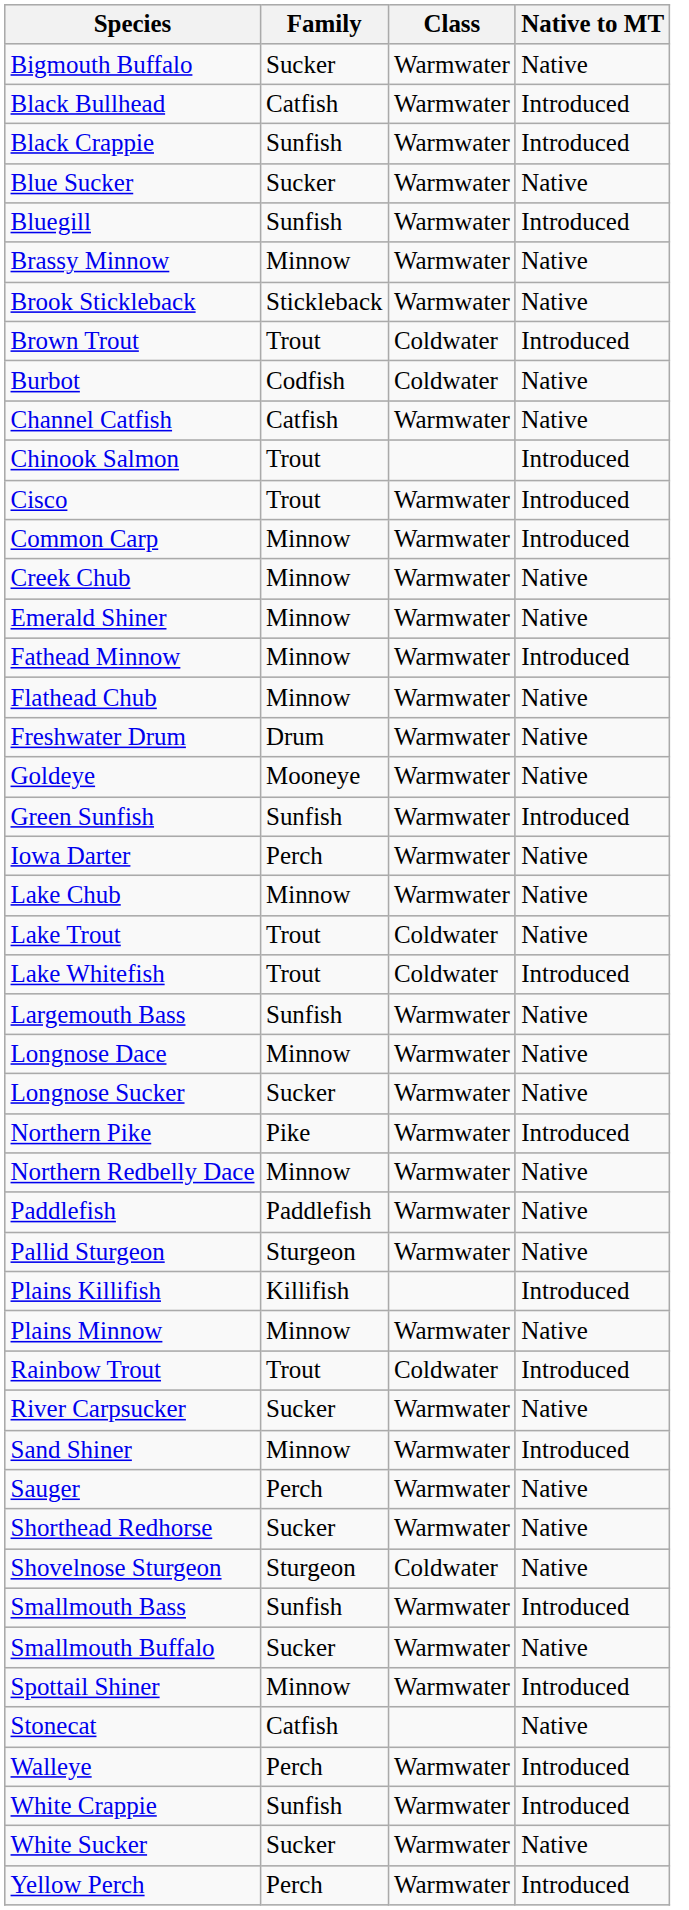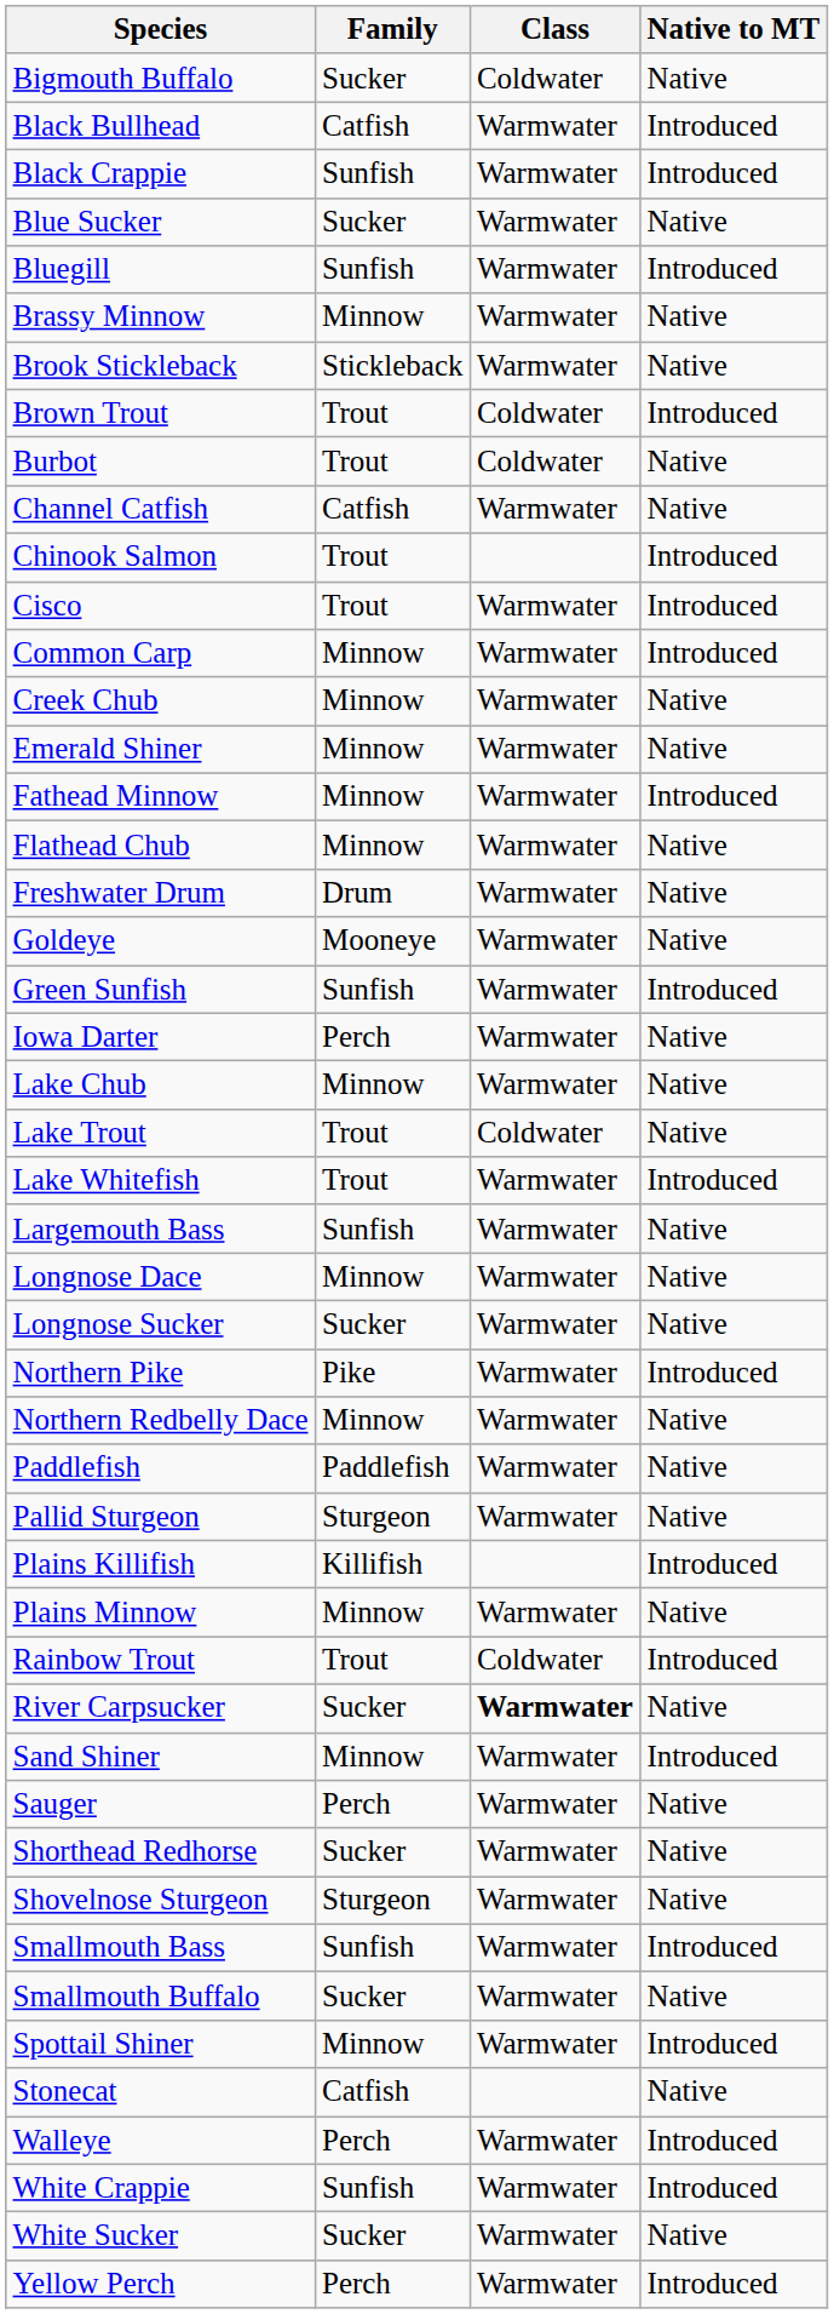 <table class="wikitable sortable mw-collapsible mw-collapsed">
 <tr>
 <th colspan="1" rowspan="1">Species</th>
 <th colspan="1" rowspan="1">Family</th>
 <th colspan="1" rowspan="1">Class</th>
 <th colspan="1" rowspan="1">Native to MT</th>
 </tr>
 <tr>
 <td><a href='#'>Bigmouth Buffalo</a></td>
 <td>Sucker</td>
-<td>Warmwater</td>
+<td>Coldwater</td>
 <td>Native</td>
 </tr>
 <tr>
 <td><a href='#'>Black Bullhead</a></td>
 <td>Catfish</td>
 <td>Warmwater</td>
 <td>Introduced</td>
 </tr>
 <tr>
 <td><a href='#'>Black Crappie</a></td>
 <td>Sunfish</td>
 <td>Warmwater</td>
 <td>Introduced</td>
 </tr>
 <tr>
 <td><a href='#'>Blue Sucker</a></td>
 <td>Sucker</td>
 <td>Warmwater</td>
 <td>Native</td>
 </tr>
 <tr>
 <td><a href='#'>Bluegill</a></td>
 <td>Sunfish</td>
 <td>Warmwater</td>
 <td>Introduced</td>
 </tr>
 <tr>
 <td><a href='#'>Brassy Minnow</a></td>
 <td>Minnow</td>
 <td>Warmwater</td>
 <td>Native</td>
 </tr>
 <tr>
 <td><a href='#'>Brook Stickleback</a></td>
 <td>Stickleback</td>
 <td>Warmwater</td>
 <td>Native</td>
 </tr>
 <tr>
 <td><a href='#'>Brown Trout</a></td>
 <td>Trout</td>
 <td>Coldwater</td>
 <td>Introduced</td>
 </tr>
 <tr>
 <td><a href='#'>Burbot</a></td>
-<td>Codfish</td>
+<td>Trout</td>
 <td>Coldwater</td>
 <td>Native</td>
 </tr>
 <tr>
 <td><a href='#'>Channel Catfish</a></td>
 <td>Catfish</td>
 <td>Warmwater</td>
 <td>Native</td>
 </tr>
 <tr>
 <td><a href='#'>Chinook Salmon</a></td>
 <td>Trout</td>
 <td></td>
 <td>Introduced</td>
 </tr>
 <tr>
 <td><a href='#'>Cisco</a></td>
 <td>Trout</td>
 <td>Warmwater</td>
 <td>Introduced</td>
 </tr>
 <tr>
 <td><a href='#'>Common Carp</a></td>
 <td>Minnow</td>
 <td>Warmwater</td>
 <td>Introduced</td>
 </tr>
 <tr>
 <td><a href='#'>Creek Chub</a></td>
 <td>Minnow</td>
 <td>Warmwater</td>
 <td>Native</td>
 </tr>
 <tr>
 <td><a href='#'>Emerald Shiner</a></td>
 <td>Minnow</td>
 <td>Warmwater</td>
 <td>Native</td>
 </tr>
 <tr>
 <td><a href='#'>Fathead Minnow</a></td>
 <td>Minnow</td>
 <td>Warmwater</td>
 <td>Introduced</td>
 </tr>
 <tr>
 <td><a href='#'>Flathead Chub</a></td>
 <td>Minnow</td>
 <td>Warmwater</td>
 <td>Native</td>
 </tr>
 <tr>
 <td><a href='#'>Freshwater Drum</a></td>
 <td>Drum</td>
 <td>Warmwater</td>
 <td>Native</td>
 </tr>
 <tr>
 <td><a href='#'>Goldeye</a></td>
 <td>Mooneye</td>
 <td>Warmwater</td>
 <td>Native</td>
 </tr>
 <tr>
 <td><a href='#'>Green Sunfish</a></td>
 <td>Sunfish</td>
 <td>Warmwater</td>
 <td>Introduced</td>
 </tr>
 <tr>
 <td><a href='#'>Iowa Darter</a></td>
 <td>Perch</td>
 <td>Warmwater</td>
 <td>Native</td>
 </tr>
 <tr>
 <td><a href='#'>Lake Chub</a></td>
 <td>Minnow</td>
 <td>Warmwater</td>
 <td>Native</td>
 </tr>
 <tr>
 <td><a href='#'>Lake Trout</a></td>
 <td>Trout</td>
 <td>Coldwater</td>
 <td>Native</td>
 </tr>
 <tr>
 <td><a href='#'>Lake Whitefish</a></td>
 <td>Trout</td>
-<td>Coldwater</td>
+<td>Warmwater</td>
 <td>Introduced</td>
 </tr>
 <tr>
 <td><a href='#'>Largemouth Bass</a></td>
 <td>Sunfish</td>
 <td>Warmwater</td>
 <td>Native</td>
 </tr>
 <tr>
 <td><a href='#'>Longnose Dace</a></td>
 <td>Minnow</td>
 <td>Warmwater</td>
 <td>Native</td>
 </tr>
 <tr>
 <td><a href='#'>Longnose Sucker</a></td>
 <td>Sucker</td>
 <td>Warmwater</td>
 <td>Native</td>
 </tr>
 <tr>
 <td><a href='#'>Northern Pike</a></td>
 <td>Pike</td>
 <td>Warmwater</td>
 <td>Introduced</td>
 </tr>
 <tr>
 <td><a href='#'>Northern Redbelly Dace</a></td>
 <td>Minnow</td>
 <td>Warmwater</td>
 <td>Native</td>
 </tr>
 <tr>
 <td><a href='#'>Paddlefish</a></td>
 <td>Paddlefish</td>
 <td>Warmwater</td>
 <td>Native</td>
 </tr>
 <tr>
 <td><a href='#'>Pallid Sturgeon</a></td>
 <td>Sturgeon</td>
 <td>Warmwater</td>
 <td>Native</td>
 </tr>
 <tr>
 <td><a href='#'>Plains Killifish</a></td>
 <td>Killifish</td>
 <td></td>
 <td>Introduced</td>
 </tr>
 <tr>
 <td><a href='#'>Plains Minnow</a></td>
 <td>Minnow</td>
 <td>Warmwater</td>
 <td>Native</td>
 </tr>
 <tr>
 <td><a href='#'>Rainbow Trout</a></td>
 <td>Trout</td>
 <td>Coldwater</td>
 <td>Introduced</td>
 </tr>
 <tr>
 <td><a href='#'>River Carpsucker</a></td>
 <td>Sucker</td>
-<td>Warmwater</td>
+<td><strong>Warmwater</strong></td>
 <td>Native</td>
 </tr>
 <tr>
 <td><a href='#'>Sand Shiner</a></td>
 <td>Minnow</td>
 <td>Warmwater</td>
 <td>Introduced</td>
 </tr>
 <tr>
 <td><a href='#'>Sauger</a></td>
 <td>Perch</td>
 <td>Warmwater</td>
 <td>Native</td>
 </tr>
 <tr>
 <td><a href='#'>Shorthead Redhorse</a></td>
 <td>Sucker</td>
 <td>Warmwater</td>
 <td>Native</td>
 </tr>
 <tr>
 <td><a href='#'>Shovelnose Sturgeon</a></td>
 <td>Sturgeon</td>
-<td>Coldwater</td>
+<td>Warmwater</td>
 <td>Native</td>
 </tr>
 <tr>
 <td><a href='#'>Smallmouth Bass</a></td>
 <td>Sunfish</td>
 <td>Warmwater</td>
 <td>Introduced</td>
 </tr>
 <tr>
 <td><a href='#'>Smallmouth Buffalo</a></td>
 <td>Sucker</td>
 <td>Warmwater</td>
 <td>Native</td>
 </tr>
 <tr>
 <td><a href='#'>Spottail Shiner</a></td>
 <td>Minnow</td>
 <td>Warmwater</td>
 <td>Introduced</td>
 </tr>
 <tr>
 <td><a href='#'>Stonecat</a></td>
 <td>Catfish</td>
 <td></td>
 <td>Native</td>
 </tr>
 <tr>
 <td><a href='#'>Walleye</a></td>
 <td>Perch</td>
 <td>Warmwater</td>
 <td>Introduced</td>
 </tr>
 <tr>
 <td><a href='#'>White Crappie</a></td>
 <td>Sunfish</td>
 <td>Warmwater</td>
 <td>Introduced</td>
 </tr>
 <tr>
 <td><a href='#'>White Sucker</a></td>
 <td>Sucker</td>
 <td>Warmwater</td>
 <td>Native</td>
 </tr>
 <tr>
 <td><a href='#'>Yellow Perch</a></td>
 <td>Perch</td>
 <td>Warmwater</td>
 <td>Introduced</td>
 </tr>
 </table>
